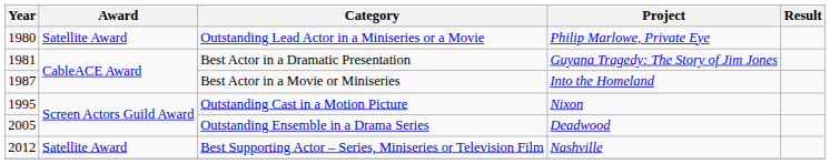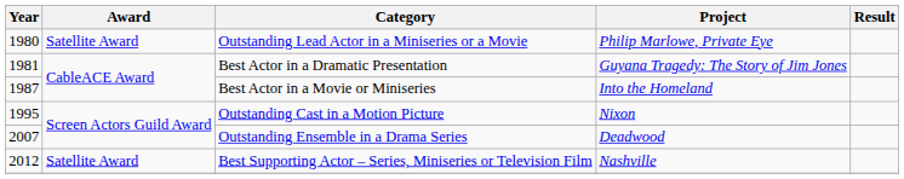 <table class="wikitable sortable">
 <tr>
 <th>Year</th>
 <th>Award</th>
 <th>Category</th>
 <th>Project</th>
 <th class="unsortable">Result</th>
 </tr>
 <tr>
 <td>1980</td>
 <td><a href='#'>Satellite Award</a></td>
 <td><a href='#'>Outstanding Lead Actor in a Miniseries or a Movie</a></td>
 <td><em><a href='#'>Philip Marlowe, Private Eye</a></em></td>
 <td></td>
 </tr>
 <tr>
 <td>1981</td>
 <td rowspan="2"><a href='#'>CableACE Award</a></td>
 <td>Best Actor in a Dramatic Presentation</td>
 <td><em><a href='#'>Guyana Tragedy: The Story of Jim Jones</a></em></td>
 <td></td>
 </tr>
 <tr>
 <td>1987</td>
 <td>Best Actor in a Movie or Miniseries</td>
 <td><em><a href='#'>Into the Homeland</a></em></td>
 <td></td>
 </tr>
 <tr>
 <td>1995</td>
 <td rowspan="2"><a href='#'>Screen Actors Guild Award</a></td>
 <td><a href='#'>Outstanding Cast in a Motion Picture</a></td>
 <td><em><a href='#'>Nixon</a></em></td>
 <td></td>
 </tr>
 <tr>
-<td>2005</td>
+<td>2007</td>
 <td><a href='#'>Outstanding Ensemble in a Drama Series</a></td>
 <td><em><a href='#'>Deadwood</a></em></td>
 <td></td>
 </tr>
 <tr>
 <td>2012</td>
 <td><a href='#'>Satellite Award</a></td>
 <td><a href='#'>Best Supporting Actor – Series, Miniseries or Television Film</a></td>
 <td><em><a href='#'>Nashville</a></em></td>
 <td></td>
 </tr>
 <tr>
 </tr>
 </table>
